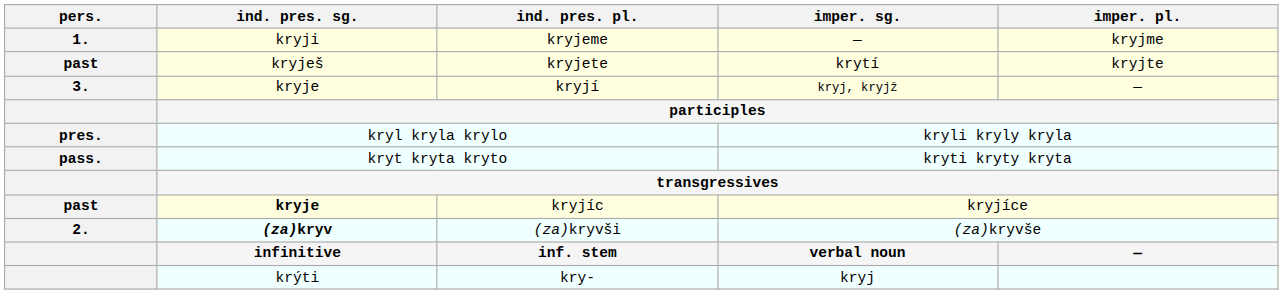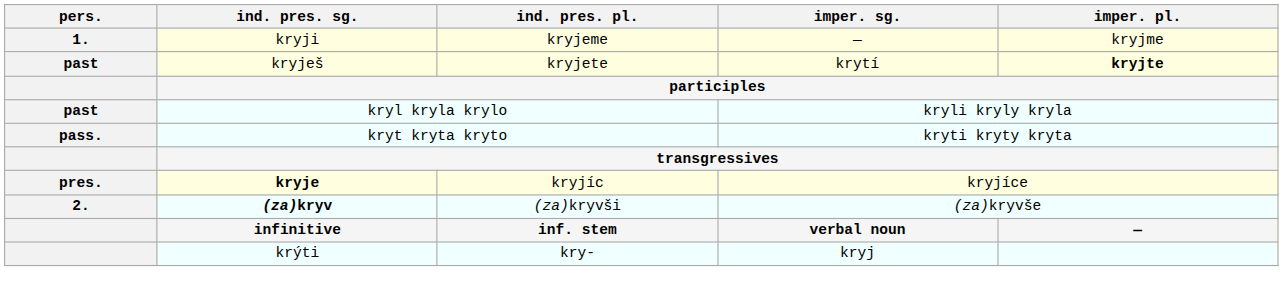 <table class="wikitable" border="1" width=90% style="text-align:center; background:lightyellow">
 <tr>
 <th>pers.</th>
 <th width=22%>ind. pres. sg.</th>
 <th width=22%>ind. pres. pl.</th>
 <th width=22%>imper. sg.</th>
 <th width=22%>imper. pl.</th>
 </tr>
 <tr>
 <th>1.</th>
 <td>kryji</td>
 <td>kryjeme</td>
 <td>—</td>
 <td>kryjme</td>
 </tr>
 <tr>
 <th>past</th>
 <td>kryješ</td>
 <td>kryjete</td>
 <td>krytí</td>
-<td>kryjte</td>
-</tr>
-<tr>
-<th>3.</th>
-<td>kryje</td>
-<td>kryjí</td>
-<td><small>kryj, kryjž</small></td>
-<td>—</td>
+<td><strong>kryjte</strong></td>
 </tr>
 <tr style="font-weight:bold; background:whitesmoke">
 <th> </th>
 <td colspan=4>participles</td>
 </tr>
 <tr style="background:azure">
-<th>pres.</th>
+<th>past</th>
 <td colspan=2>kryl kryla krylo</td>
 <td colspan=2>kryli kryly kryla</td>
 </tr>
 <tr style="background:azure">
 <th>pass.</th>
 <td colspan=2>kryt kryta kryto</td>
 <td colspan=2>kryti kryty kryta</td>
 </tr>
 <tr style="font-weight:bold; background:whitesmoke">
 <th> </th>
 <td colspan=4>transgressives</td>
 </tr>
 <tr>
-<th>past</th>
+<th>pres.</th>
 <td><strong>kryje</strong></td>
 <td>kryjíc</td>
 <td colspan=2>kryjíce</td>
 </tr>
 <tr style="background:azure">
 <th>2.</th>
 <td><strong><em>(za)</em>kryv</strong></td>
 <td><em>(za)</em>kryvši</td>
 <td colspan=2><em>(za)</em>kryvše</td>
 </tr>
 <tr style="font-weight:bold; background:whitesmoke">
 <th> </th>
 <td>infinitive</td>
 <td>inf. stem</td>
 <td>verbal noun</td>
 <td>—</td>
 </tr>
 <tr style="background:azure">
 <th> </th>
 <td>krýti</td>
 <td>kry-</td>
 <td>kryj</td>
 <td></td>
 </tr>
 </table>
